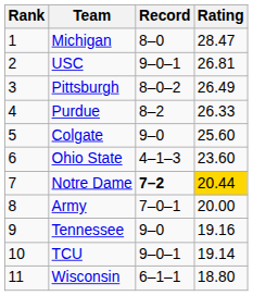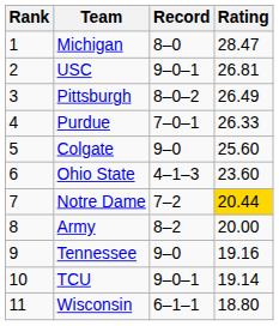 <table class="wikitable">
 <tr>
 <th>Rank</th>
 <th>Team</th>
 <th>Record</th>
 <th>Rating</th>
 </tr>
 <tr>
 <td>1</td>
 <td><a href='#'>Michigan</a></td>
 <td>8–0</td>
 <td>28.47</td>
 </tr>
 <tr>
 <td>2</td>
 <td><a href='#'>USC</a></td>
 <td>9–0–1</td>
 <td>26.81</td>
 </tr>
 <tr>
 <td>3</td>
 <td><a href='#'>Pittsburgh</a></td>
 <td>8–0–2</td>
 <td>26.49</td>
 </tr>
 <tr>
 <td>4</td>
 <td><a href='#'>Purdue</a></td>
-<td>8–2</td>
+<td>7–0–1</td>
 <td>26.33</td>
 </tr>
 <tr>
 <td>5</td>
 <td><a href='#'>Colgate</a></td>
 <td>9–0</td>
 <td>25.60</td>
 </tr>
 <tr>
 <td>6</td>
 <td><a href='#'>Ohio State</a></td>
 <td>4–1–3</td>
 <td>23.60</td>
 </tr>
 <tr>
 <td>7</td>
 <td><a href='#'>Notre Dame</a></td>
-<td><strong>7–2</strong></td>
+<td>7–2</td>
 <td style="background: gold;">20.44</td>
 </tr>
 <tr>
 <td>8</td>
 <td><a href='#'>Army</a></td>
-<td>7–0–1</td>
+<td>8–2</td>
 <td>20.00</td>
 </tr>
 <tr>
 <td>9</td>
 <td><a href='#'>Tennessee</a></td>
 <td>9–0</td>
 <td>19.16</td>
 </tr>
 <tr>
 <td>10</td>
 <td><a href='#'>TCU</a></td>
 <td>9–0–1</td>
 <td>19.14</td>
 </tr>
 <tr>
 <td>11</td>
 <td><a href='#'>Wisconsin</a></td>
 <td>6–1–1</td>
 <td>18.80</td>
 </tr>
 </table>
